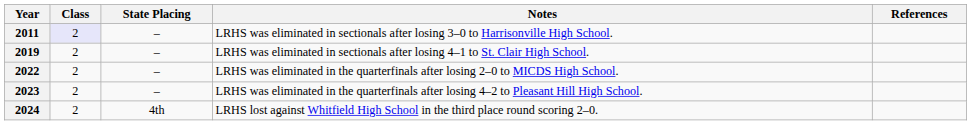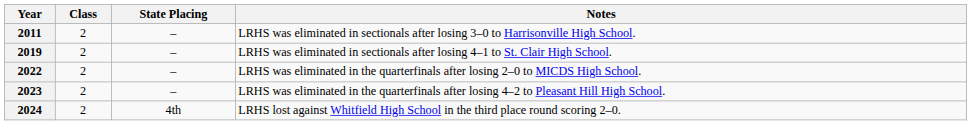 <table class="wikitable sortable mw-collapsible mw-collapsed" style="text-align: center; width: 80%;">
 <tr>
 <th scope=col>Year</th>
 <th scope=col class=unsortable>Class</th>
 <th scope=col>State Placing</th>
 <th scope=col class=unsortable>Notes</th>
-<th scope=col class=unsortable>References</th>
 </tr>
 <tr>
 <th scope=row>2011</th>
-<td style="background: lavender;">2</td>
+<td>2</td>
 <td>–</td>
 <td align=left>LRHS was eliminated in sectionals after losing 3–0 to <a href='#'>Harrisonville High School</a>.</td>
-<td></td>
 </tr>
 <tr>
 <th scope=row>2019</th>
 <td>2</td>
 <td>–</td>
 <td align=left>LRHS was eliminated in sectionals after losing 4–1 to <a href='#'>St. Clair High School</a>.</td>
-<td></td>
 </tr>
 <tr>
 <th scope=row>2022</th>
 <td>2</td>
 <td>–</td>
 <td align=left>LRHS was eliminated in the quarterfinals after losing 2–0 to <a href='#'>MICDS High School</a>.</td>
-<td></td>
 </tr>
 <tr>
 <th scope=row>2023</th>
 <td>2</td>
 <td>–</td>
 <td align=left>LRHS was eliminated in the quarterfinals after losing 4–2 to <a href='#'>Pleasant Hill High School</a>.</td>
-<td></td>
 </tr>
 <tr>
 <th scope=row>2024</th>
 <td>2</td>
 <td>4th</td>
 <td align=left>LRHS lost against <a href='#'>Whitfield High School</a> in the third place round scoring 2–0.</td>
-<td></td>
 </tr>
 </table>
